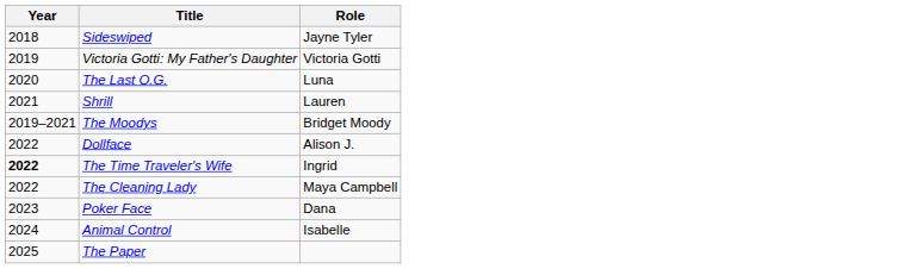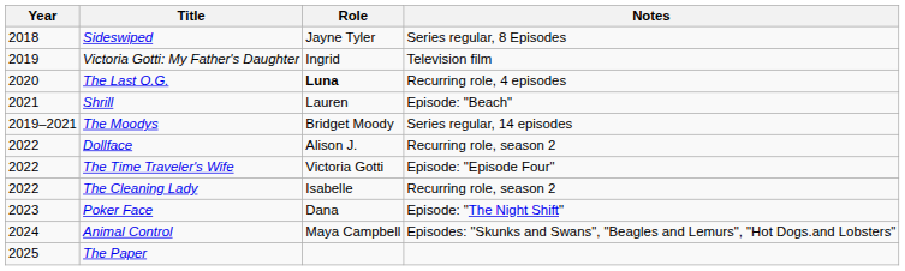 <table class="wikitable plainrowheaders sortable">
 <tr>
 <th scope="col">Year</th>
 <th scope="col">Title</th>
 <th scope="col">Role</th>
+<th scope="col" class="unsortable">Notes</th>
 </tr>
 <tr>
 <td>2018</td>
 <td><em><a href='#'>Sideswiped</a></em></td>
 <td>Jayne Tyler</td>
+<td>Series regular, 8 Episodes</td>
 </tr>
 <tr>
 <td>2019</td>
 <td><em>Victoria Gotti: My Father's Daughter</em></td>
-<td>Victoria Gotti</td>
+<td>Ingrid</td>
+<td>Television film</td>
 </tr>
 <tr>
 <td>2020</td>
 <td><em><a href='#'>The Last O.G.</a></em></td>
-<td>Luna</td>
+<td><strong>Luna</strong></td>
+<td>Recurring role, 4 episodes</td>
 </tr>
 <tr>
 <td>2021</td>
 <td><em><a href='#'>Shrill</a></em></td>
 <td>Lauren</td>
+<td>Episode: "Beach"</td>
 </tr>
 <tr>
 <td>2019–2021</td>
 <td><em><a href='#'>The Moodys</a></em></td>
 <td>Bridget Moody</td>
+<td>Series regular, 14 episodes</td>
 </tr>
 <tr>
 <td>2022</td>
 <td><em><a href='#'>Dollface</a></em></td>
 <td>Alison J.</td>
+<td>Recurring role, season 2</td>
 </tr>
 <tr>
-<td><strong>2022</strong></td>
+<td>2022</td>
 <td><em><a href='#'>The Time Traveler's Wife</a></em></td>
-<td>Ingrid</td>
+<td>Victoria Gotti</td>
+<td>Episode: "Episode Four"</td>
 </tr>
 <tr>
 <td>2022</td>
 <td><em><a href='#'>The Cleaning Lady</a></em></td>
-<td>Maya Campbell</td>
+<td>Isabelle</td>
+<td>Recurring role, season 2</td>
 </tr>
 <tr>
 <td>2023</td>
 <td><em><a href='#'>Poker Face</a></em></td>
 <td>Dana</td>
+<td>Episode: "<a href='#'>The Night Shift</a>"</td>
 </tr>
 <tr>
 <td>2024</td>
 <td><em><a href='#'>Animal Control</a></em></td>
-<td>Isabelle</td>
+<td>Maya Campbell</td>
+<td>Episodes: "Skunks and Swans", "Beagles and Lemurs", "Hot Dogs.and Lobsters"</td>
 </tr>
 <tr>
 <td>2025</td>
 <td><em><a href='#'>The Paper</a></em></td>
 <td></td>
+<td></td>
 </tr>
 </table>
